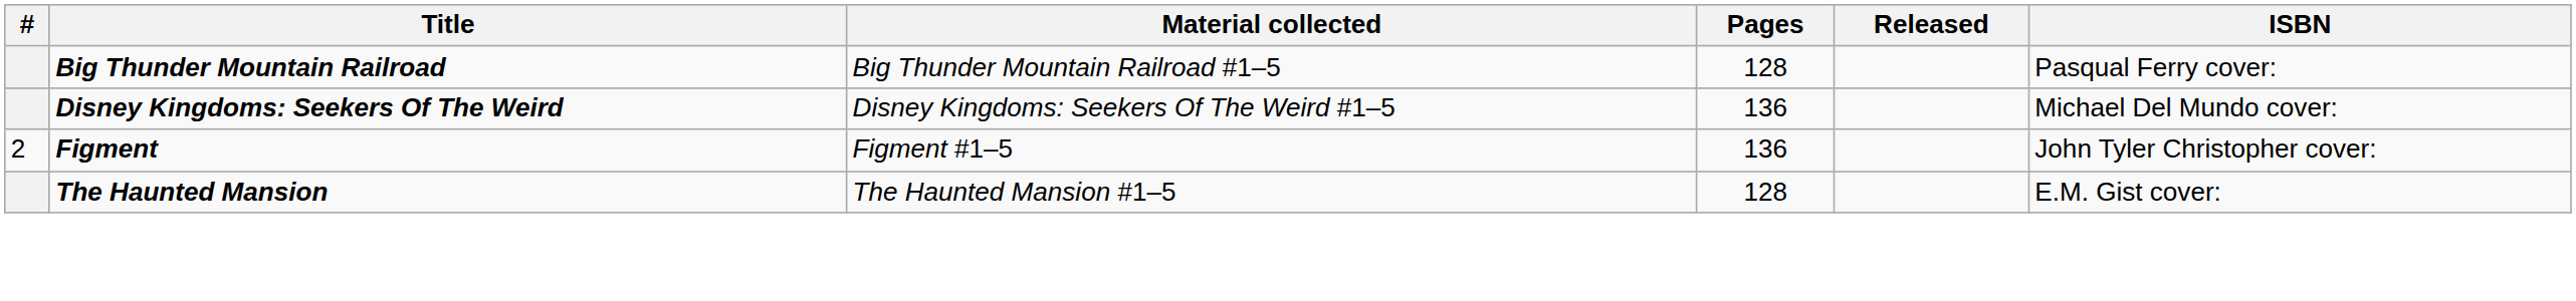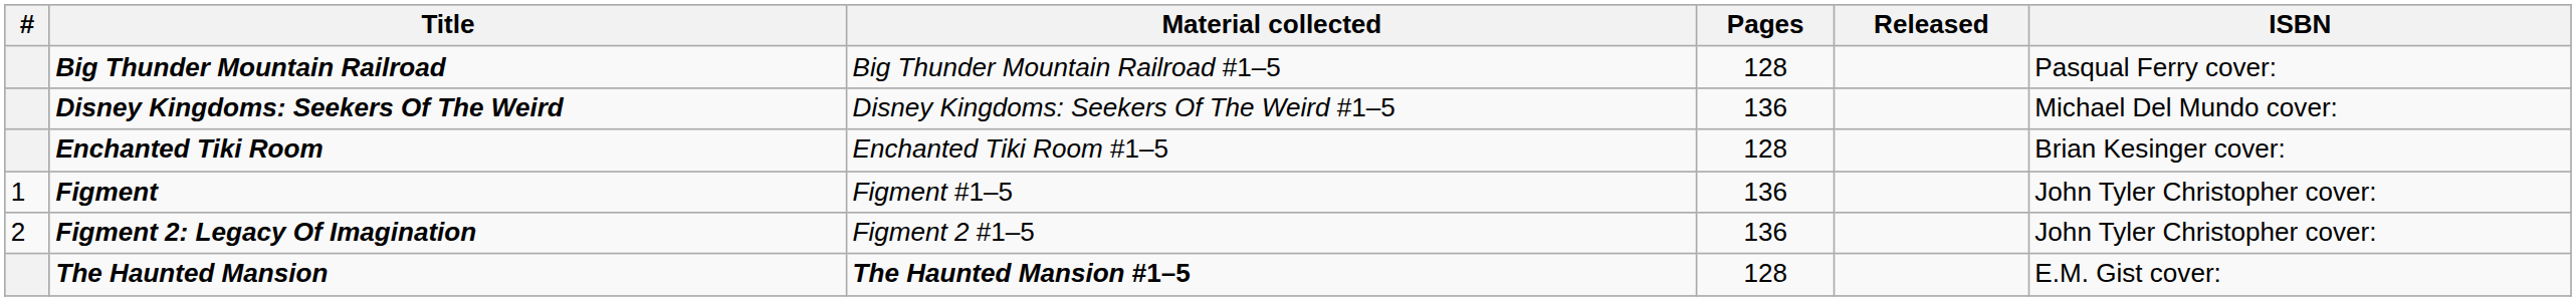 <table class="wikitable sortable" width=99%>
 <tr>
 <th class="unsortable" width=20px>#</th>
 <th>Title</th>
 <th class="unsortable">Material collected</th>
 <th>Pages</th>
 <th>Released</th>
 <th class="unsortable">ISBN</th>
 </tr>
 <tr>
 <th style="background-color: light grey;"></th>
 <td><strong><em>Big Thunder Mountain Railroad</em></strong></td>
 <td><em>Big Thunder Mountain Railroad</em> #1–5</td>
 <td style="text-align: center;">128</td>
 <td></td>
 <td>Pasqual Ferry cover: </td>
 </tr>
 <tr>
 <th style="background-color: light grey;"></th>
 <td><strong><em>Disney Kingdoms: Seekers Of The Weird</em></strong></td>
 <td><em>Disney Kingdoms: Seekers Of The Weird</em> #1–5</td>
 <td style="text-align: center;">136</td>
 <td></td>
 <td>Michael Del Mundo cover: </td>
 </tr>
 <tr>
-<td>2</td>
+<th style="background-color: light grey;"></th>
+<td><strong><em>Enchanted Tiki Room</em></strong></td>
+<td><em>Enchanted Tiki Room</em> #1–5</td>
+<td style="text-align: center;">128</td>
+<td></td>
+<td>Brian Kesinger cover: </td>
+</tr>
+<tr>
+<td>1</td>
 <td><strong><em>Figment</em></strong></td>
 <td><em>Figment</em> #1–5</td>
 <td style="text-align: center;">136</td>
 <td></td>
 <td>John Tyler Christopher cover: </td>
 </tr>
 <tr>
+<td>2</td>
+<td><strong><em>Figment 2: Legacy Of Imagination</em></strong></td>
+<td><em>Figment 2</em> #1–5</td>
+<td style="text-align: center;">136</td>
+<td></td>
+<td>John Tyler Christopher cover: </td>
+</tr>
+<tr>
 <th style="background-color: light grey;"></th>
 <td><strong><em>The Haunted Mansion</em></strong></td>
-<td><em>The Haunted Mansion</em> #1–5</td>
+<td><strong><em>The Haunted Mansion</em> #1–5</strong></td>
 <td style="text-align: center;">128</td>
 <td></td>
 <td>E.M. Gist cover: </td>
 </tr>
 </table>
